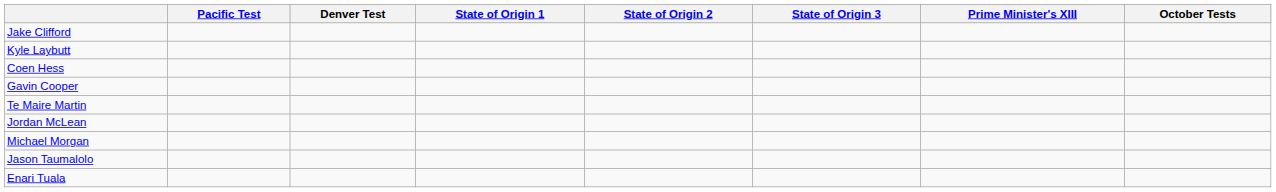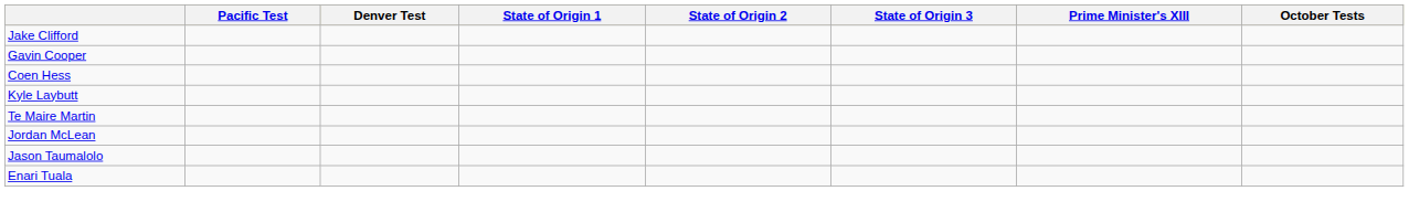 <table class="wikitable"  style="width:100%; font-size:90%;">
 <tr style="background:#bdb76b;">
 <th></th>
 <th><a href='#'>Pacific Test</a></th>
 <th>Denver Test</th>
 <th><a href='#'>State of Origin 1</a></th>
 <th><a href='#'>State of Origin 2</a></th>
 <th><a href='#'>State of Origin 3</a></th>
 <th><a href='#'>Prime Minister's XIII</a></th>
 <th>October Tests</th>
 </tr>
 <tr>
 <td><a href='#'>Jake Clifford</a></td>
 <td></td>
 <td></td>
 <td></td>
 <td></td>
 <td></td>
 <td></td>
 <td></td>
 </tr>
 <tr>
-<td><a href='#'>Kyle Laybutt</a></td>
+<td><a href='#'>Gavin Cooper</a></td>
 <td></td>
 <td></td>
 <td></td>
 <td></td>
 <td></td>
 <td></td>
 <td></td>
 </tr>
 <tr>
 <td><a href='#'>Coen Hess</a></td>
 <td></td>
 <td></td>
 <td></td>
 <td></td>
 <td></td>
 <td></td>
 <td></td>
 </tr>
 <tr>
-<td><a href='#'>Gavin Cooper</a></td>
+<td><a href='#'>Kyle Laybutt</a></td>
 <td></td>
 <td></td>
 <td></td>
 <td></td>
 <td></td>
 <td></td>
 <td></td>
 </tr>
 <tr>
 <td><a href='#'>Te Maire Martin</a></td>
 <td></td>
 <td></td>
 <td></td>
 <td></td>
 <td></td>
 <td></td>
 <td></td>
 </tr>
 <tr>
 <td><a href='#'>Jordan McLean</a></td>
 <td></td>
 <td></td>
 <td></td>
 <td></td>
 <td></td>
 <td></td>
 <td></td>
 </tr>
 <tr>
-<td><a href='#'>Michael Morgan</a></td>
-<td></td>
-<td></td>
-<td></td>
-<td></td>
-<td></td>
-<td></td>
-<td></td>
-</tr>
-<tr>
 <td><a href='#'>Jason Taumalolo</a></td>
 <td></td>
 <td></td>
 <td></td>
 <td></td>
 <td></td>
 <td></td>
 <td></td>
 </tr>
 <tr>
 <td><a href='#'>Enari Tuala</a></td>
 <td></td>
 <td></td>
 <td></td>
 <td></td>
 <td></td>
 <td></td>
 <td></td>
 </tr>
 </table>
